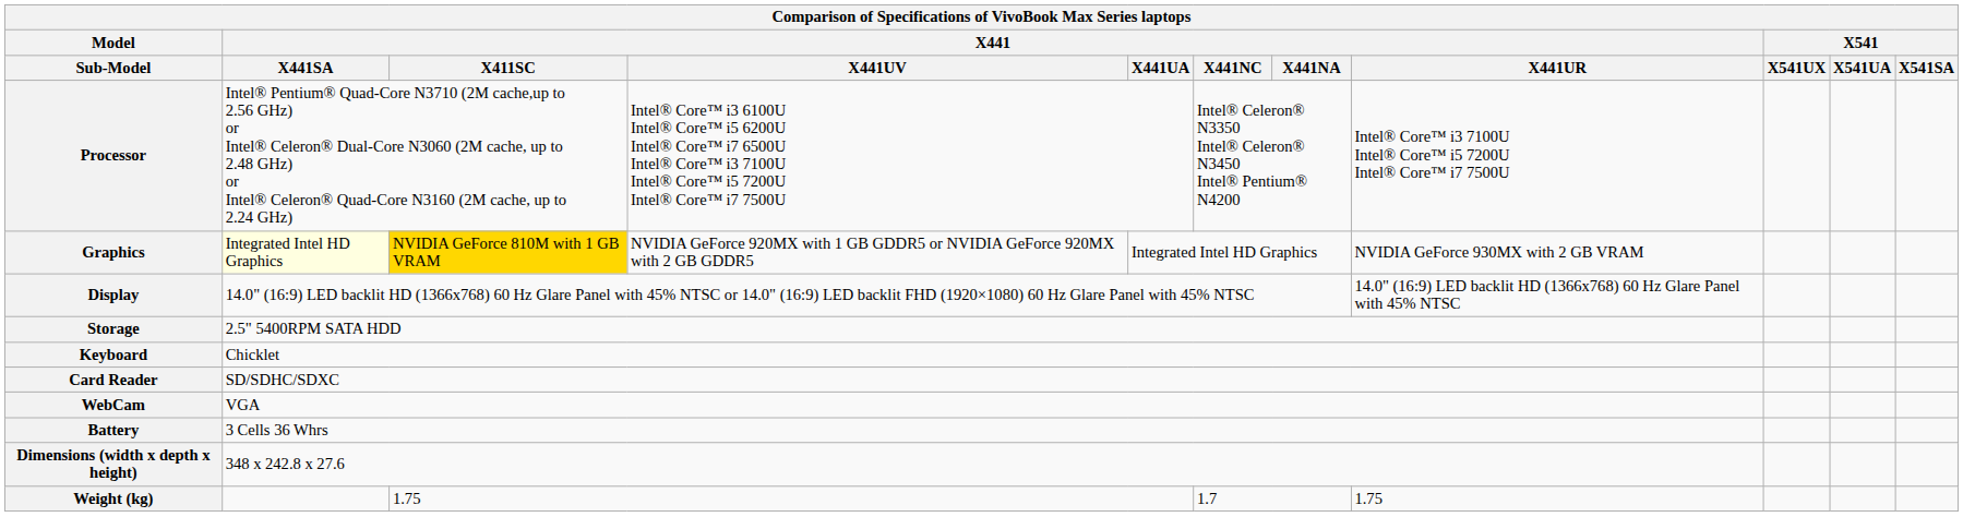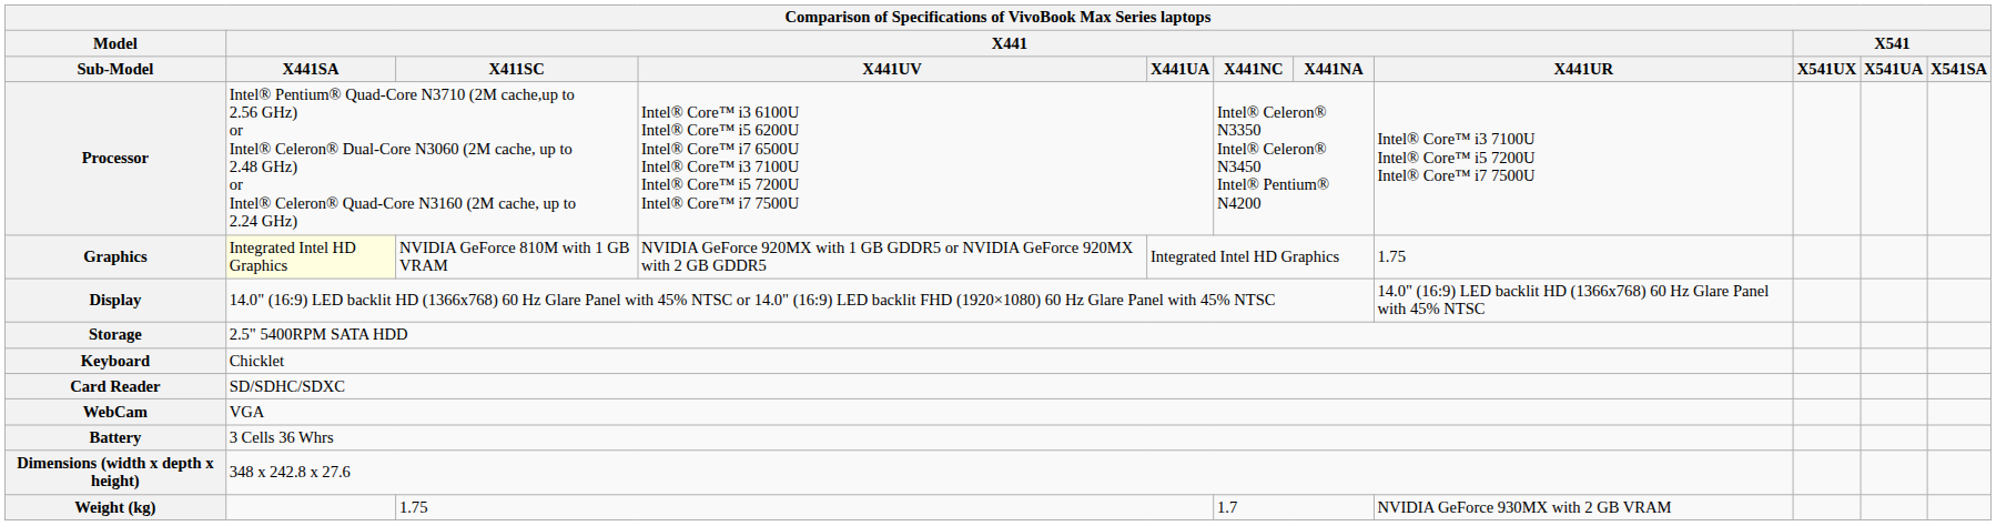 <table class="wikitable mw-collapsible mw-collapsed">
 <tr>
 <th colspan="11">Comparison of Specifications of VivoBook Max Series laptops</th>
 </tr>
 <tr>
 <th>Model</th>
 <th colspan="7">X441</th>
 <th colspan="3">X541</th>
 </tr>
 <tr>
 <th>Sub-Model</th>
 <th>X441SA</th>
 <th>X411SC</th>
 <th>X441UV</th>
 <th>X441UA</th>
 <th>X441NC</th>
 <th>X441NA</th>
 <th>X441UR</th>
 <th>X541UX</th>
 <th>X541UA</th>
 <th>X541SA</th>
 </tr>
 <tr>
 <th><strong>Processor</strong></th>
 <td colspan="2">Intel® Pentium® Quad-Core N3710 (2M cache,up to 2.56 GHz)<br>or<br>Intel® Celeron® Dual-Core N3060 (2M cache, up to 2.48 GHz)<br>or<br>Intel® Celeron® Quad-Core N3160 (2M cache, up to 2.24 GHz)</td>
 <td colspan="2">Intel® Core™ i3 6100U<br>Intel® Core™ i5 6200U<br>Intel® Core™ i7 6500U<br>Intel® Core™ i3 7100U<br>Intel® Core™ i5 7200U<br>Intel® Core™ i7 7500U</td>
 <td colspan="2">Intel® Celeron® N3350<br>Intel® Celeron® N3450<br>Intel® Pentium® N4200</td>
 <td>Intel® Core™ i3 7100U<br>Intel® Core™ i5 7200U<br>Intel® Core™ i7 7500U</td>
 <td></td>
 <td></td>
 <td></td>
 </tr>
 <tr>
 <th><strong>Graphics</strong></th>
 <td style="background: lightyellow;">Integrated Intel HD Graphics</td>
-<td style="background: gold;">NVIDIA GeForce 810M with 1 GB VRAM</td>
+<td>NVIDIA GeForce 810M with 1 GB VRAM</td>
 <td>NVIDIA GeForce 920MX with 1 GB GDDR5 or NVIDIA GeForce 920MX with 2 GB GDDR5</td>
 <td colspan="3">Integrated Intel HD Graphics</td>
-<td>NVIDIA GeForce 930MX with 2 GB VRAM</td>
+<td>1.75</td>
 <td></td>
 <td></td>
 <td></td>
 </tr>
 <tr>
 <th><strong>Display</strong></th>
 <td colspan="6">14.0" (16:9) LED backlit HD (1366x768) 60 Hz Glare Panel with 45% NTSC or 14.0" (16:9) LED backlit FHD (1920×1080) 60 Hz Glare Panel with 45% NTSC</td>
 <td>14.0" (16:9) LED backlit HD (1366x768) 60 Hz Glare Panel with 45% NTSC</td>
 <td></td>
 <td></td>
 <td></td>
 </tr>
 <tr>
 <th><strong>Storage</strong></th>
 <td colspan="7">2.5" 5400RPM SATA HDD</td>
 <td></td>
 <td></td>
 <td></td>
 </tr>
 <tr>
 <th><strong>Keyboard</strong></th>
 <td colspan="7">Chicklet</td>
 <td></td>
 <td></td>
 <td></td>
 </tr>
 <tr>
 <th><strong>Card Reader</strong></th>
 <td colspan="7">SD/SDHC/SDXC</td>
 <td></td>
 <td></td>
 <td></td>
 </tr>
 <tr>
 <th><strong>WebCam</strong></th>
 <td colspan="7">VGA</td>
 <td></td>
 <td></td>
 <td></td>
 </tr>
 <tr>
 <th><strong>Battery</strong></th>
 <td colspan="7">3 Cells 36 Whrs</td>
 <td></td>
 <td></td>
 <td></td>
 </tr>
 <tr>
 <th><strong>Dimensions (width x depth x height)</strong></th>
 <td colspan="7">348 x 242.8 x 27.6</td>
 <td></td>
 <td></td>
 <td></td>
 </tr>
 <tr>
 <th><strong>Weight (kg)</strong></th>
 <td></td>
 <td colspan="3">1.75</td>
 <td colspan="2">1.7</td>
-<td>1.75</td>
+<td>NVIDIA GeForce 930MX with 2 GB VRAM</td>
 <td></td>
 <td></td>
 <td></td>
 </tr>
 </table>
